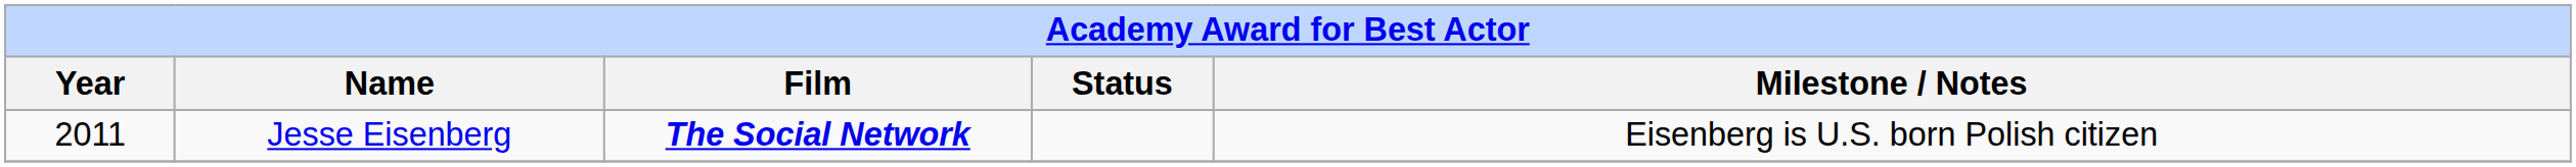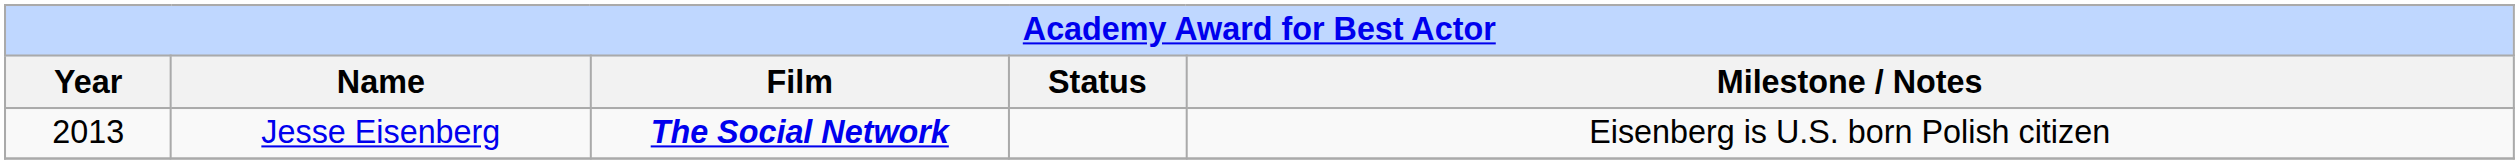 <table class="wikitable" style="text-align: center">
 <tr ---- bgcolor="#bfd7ff">
 <td colspan=5 align=center><strong><a href='#'>Academy Award for Best Actor</a></strong></td>
 </tr>
 <tr ---- bgcolor="#ebf5ff">
 <th width="75">Year</th>
 <th width="200">Name</th>
 <th width="200">Film</th>
 <th width="80">Status</th>
 <th width="650">Milestone / Notes</th>
 </tr>
 <tr>
-<td>2011</td>
+<td>2013</td>
 <td><a href='#'>Jesse Eisenberg</a></td>
 <td><strong><em><a href='#'>The Social Network</a></em></strong></td>
 <td></td>
 <td>Eisenberg is U.S. born Polish citizen</td>
 </tr>
 <tr>
 </tr>
 </table>
